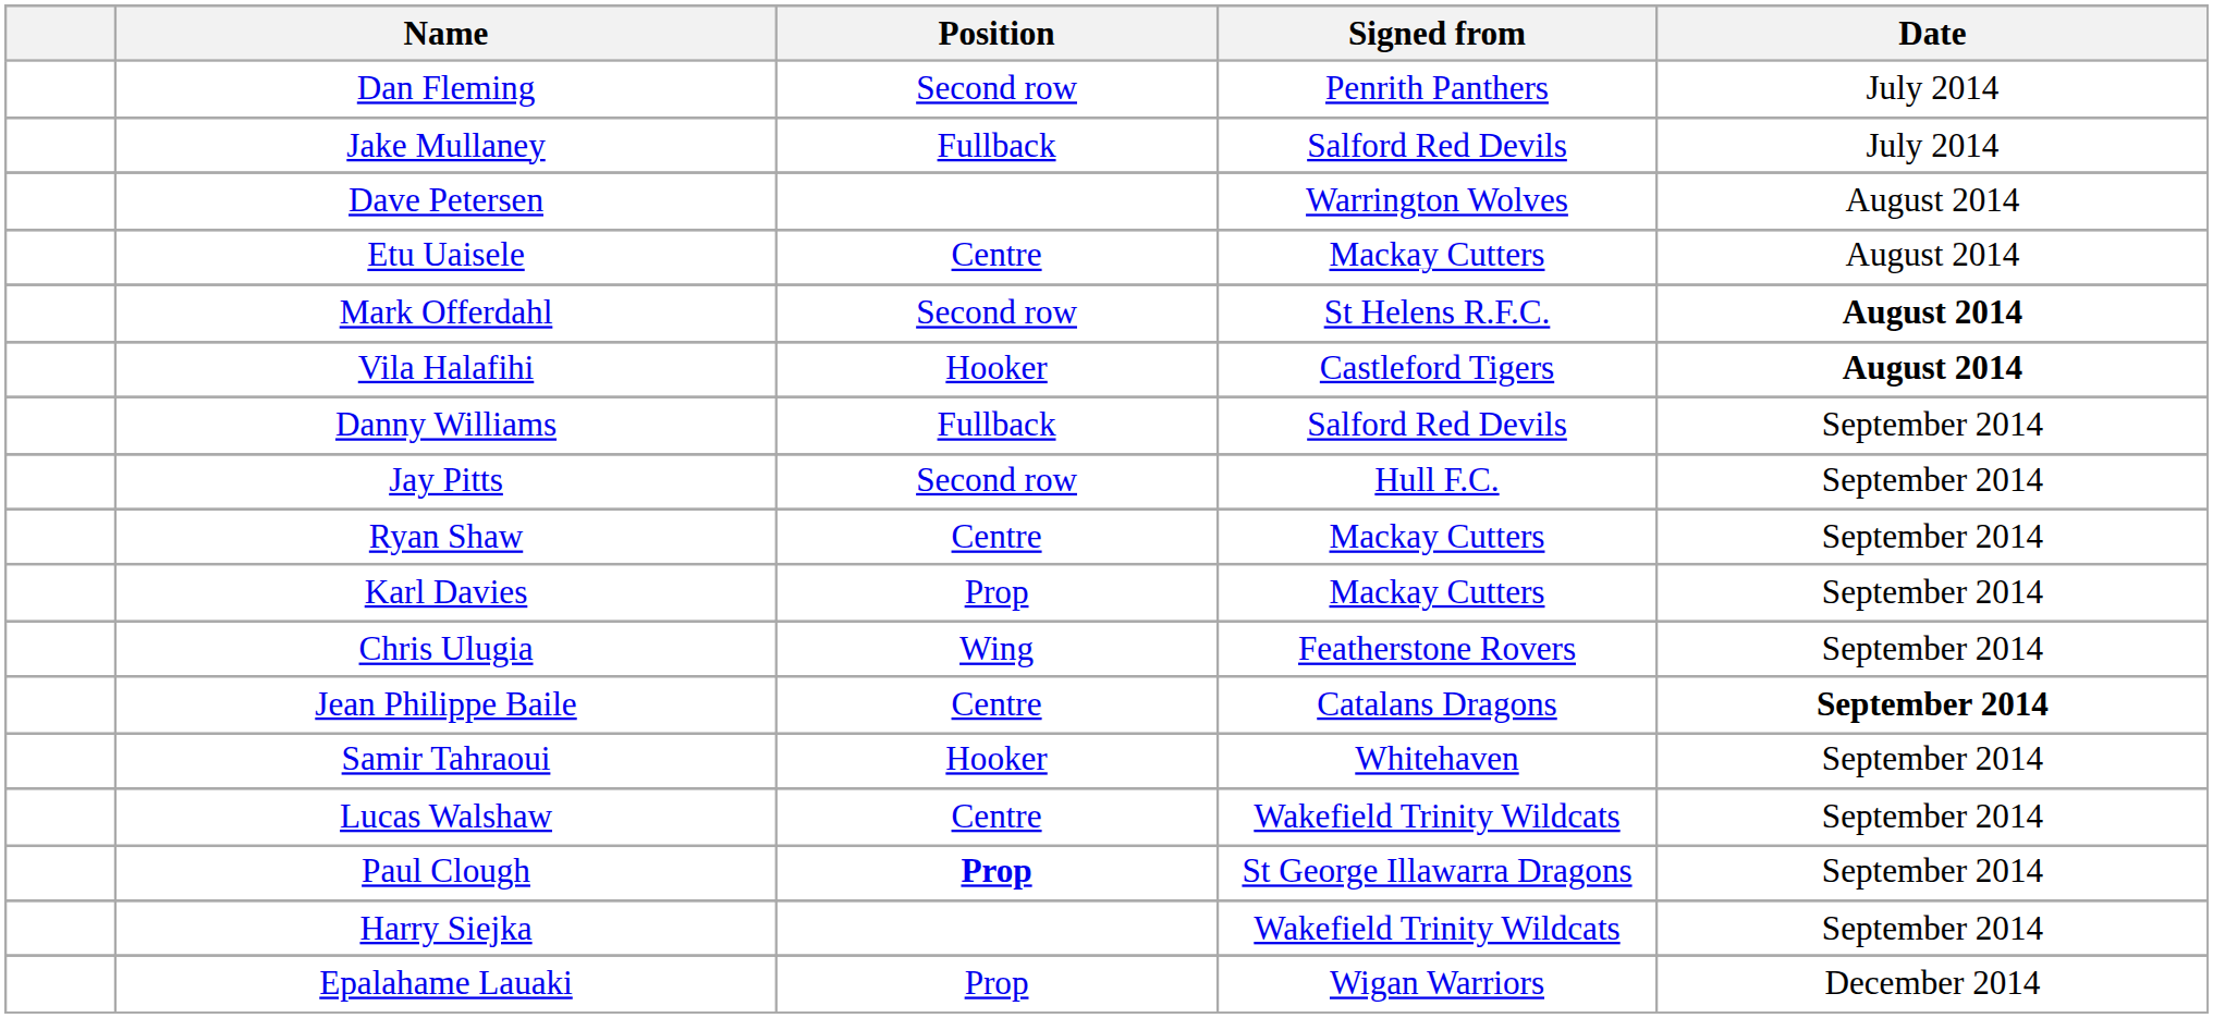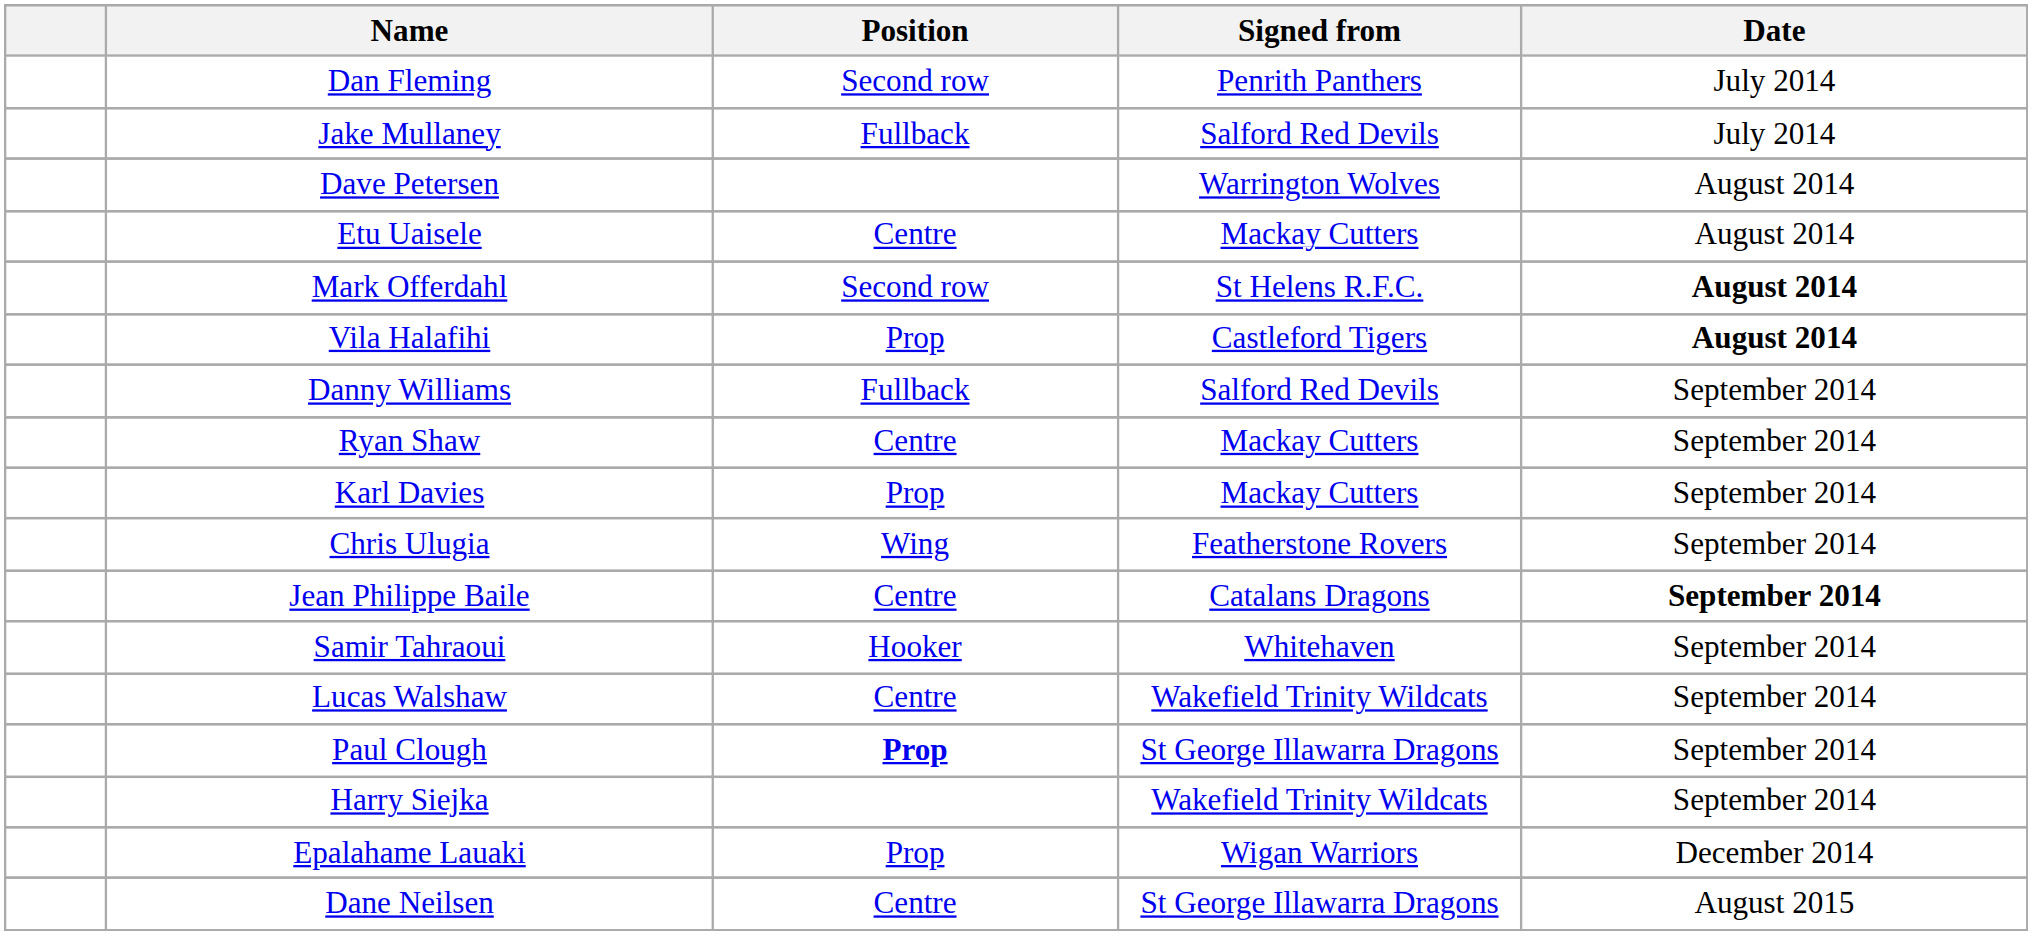 <table class="wikitable sortable" width="100%" style="font-size:85%">
 <tr bgcolor="#efefef">
 </tr>
 <tr bgcolor="#efefef">
 <th width=5%></th>
 <th width=30%>Name</th>
 <th !width=30%>Position</th>
 <th width=20%>Signed from</th>
 <th width=25%>Date</th>
 </tr>
 <tr bgcolor=#FFFFFF>
 <td align=center></td>
 <td align=center><a href='#'>Dan Fleming</a></td>
 <td align=center><a href='#'>Second row</a></td>
 <td align=center><a href='#'>Penrith Panthers</a></td>
 <td align=center>July 2014</td>
 </tr>
 <tr>
 </tr>
 <tr bgcolor=#FFFFFF>
 <td align=center></td>
 <td align=center><a href='#'>Jake Mullaney</a></td>
 <td align=center><a href='#'>Fullback</a></td>
 <td align=center><a href='#'>Salford Red Devils</a></td>
 <td align=center>July 2014</td>
 </tr>
 <tr>
 </tr>
 <tr bgcolor=#FFFFFF>
 <td align=center></td>
 <td align=center><a href='#'>Dave Petersen</a></td>
 <td align=center></td>
 <td align=center><a href='#'>Warrington Wolves</a></td>
 <td align=center>August 2014</td>
 </tr>
 <tr>
 </tr>
 <tr bgcolor=#FFFFFF>
 <td align=center></td>
 <td align=center><a href='#'>Etu Uaisele</a></td>
 <td align=center><a href='#'>Centre</a></td>
 <td align=center><a href='#'>Mackay Cutters</a></td>
 <td align=center>August 2014</td>
 </tr>
 <tr>
 </tr>
 <tr bgcolor=#FFFFFF>
 <td align=center></td>
 <td align=center><a href='#'>Mark Offerdahl</a></td>
 <td align=center><a href='#'>Second row</a></td>
 <td align=center><a href='#'>St Helens R.F.C.</a></td>
 <td align=center><strong>August 2014</strong></td>
 </tr>
 <tr>
 </tr>
 <tr bgcolor=#FFFFFF>
 <td align=center></td>
 <td align=center><a href='#'>Vila Halafihi</a></td>
-<td align=center><a href='#'>Hooker</a></td>
+<td align=center><a href='#'>Prop</a></td>
 <td align=center><a href='#'>Castleford Tigers</a></td>
 <td align=center><strong>August 2014</strong></td>
 </tr>
 <tr>
 </tr>
 <tr bgcolor=#FFFFFF>
 <td align=center></td>
 <td align=center><a href='#'>Danny Williams</a></td>
 <td align=center><a href='#'>Fullback</a></td>
 <td align=center><a href='#'>Salford Red Devils</a></td>
 <td align=center>September 2014</td>
 </tr>
 <tr>
-</tr>
-<tr bgcolor=#FFFFFF>
-<td align=center></td>
-<td align=center><a href='#'>Jay Pitts</a></td>
-<td align=center><a href='#'>Second row</a></td>
-<td align=center><a href='#'>Hull F.C.</a></td>
-<td align=center>September 2014</td>
 </tr>
 <tr>
 </tr>
 <tr bgcolor=#FFFFFF>
 <td align=center></td>
 <td align=center><a href='#'>Ryan Shaw</a></td>
 <td align=center><a href='#'>Centre</a></td>
 <td align=center><a href='#'>Mackay Cutters</a></td>
 <td align=center>September 2014</td>
 </tr>
 <tr>
 </tr>
 <tr bgcolor=#FFFFFF>
 <td align=center></td>
 <td align=center><a href='#'>Karl Davies</a></td>
 <td align=center><a href='#'>Prop</a></td>
 <td align=center><a href='#'>Mackay Cutters</a></td>
 <td align=center>September 2014</td>
 </tr>
 <tr>
 </tr>
 <tr bgcolor=#FFFFFF>
 <td align=center></td>
 <td align=center><a href='#'>Chris Ulugia</a></td>
 <td align=center><a href='#'>Wing</a></td>
 <td align=center><a href='#'>Featherstone Rovers</a></td>
 <td align=center>September 2014</td>
 </tr>
 <tr>
 </tr>
 <tr bgcolor=#FFFFFF>
 <td align=center></td>
 <td align=center><a href='#'>Jean Philippe Baile</a></td>
 <td align=center><a href='#'>Centre</a></td>
 <td align=center><a href='#'>Catalans Dragons</a></td>
 <td align=center><strong>September 2014</strong></td>
 </tr>
 <tr>
 </tr>
 <tr bgcolor=#FFFFFF>
 <td align=center></td>
 <td align=center><a href='#'>Samir Tahraoui</a></td>
 <td align=center><a href='#'>Hooker</a></td>
 <td align=center><a href='#'>Whitehaven</a></td>
 <td align=center>September 2014</td>
 </tr>
 <tr>
 </tr>
 <tr bgcolor=#FFFFFF>
 <td align=center></td>
 <td align=center><a href='#'>Lucas Walshaw</a></td>
 <td align=center><a href='#'>Centre</a></td>
 <td align=center><a href='#'>Wakefield Trinity Wildcats</a></td>
 <td align=center>September 2014</td>
 </tr>
 <tr>
 </tr>
 <tr bgcolor=#FFFFFF>
 <td align=center></td>
 <td align=center><a href='#'>Paul Clough</a></td>
 <td align=center><strong><a href='#'>Prop</a></strong></td>
 <td align=center><a href='#'>St George Illawarra Dragons</a></td>
 <td align=center>September 2014</td>
 </tr>
 <tr>
 </tr>
 <tr bgcolor=#FFFFFF>
 <td align=center></td>
 <td align=center><a href='#'>Harry Siejka</a></td>
 <td align=center></td>
 <td align=center><a href='#'>Wakefield Trinity Wildcats</a></td>
 <td align=center>September 2014</td>
 </tr>
 <tr>
 </tr>
 <tr bgcolor=#FFFFFF>
 <td align=center></td>
 <td align=center><a href='#'>Epalahame Lauaki</a></td>
 <td align=center><a href='#'>Prop</a></td>
 <td align=center><a href='#'>Wigan Warriors</a></td>
 <td align=center>December 2014</td>
 </tr>
 <tr>
 </tr>
+<tr bgcolor=#FFFFFF>
+<td align=center></td>
+<td align=center><a href='#'>Dane Neilsen</a></td>
+<td align=center><a href='#'>Centre</a></td>
+<td align=center><a href='#'>St George Illawarra Dragons</a></td>
+<td align=center>August 2015</td>
+</tr>
 <tr>
 </tr>
 </table>
